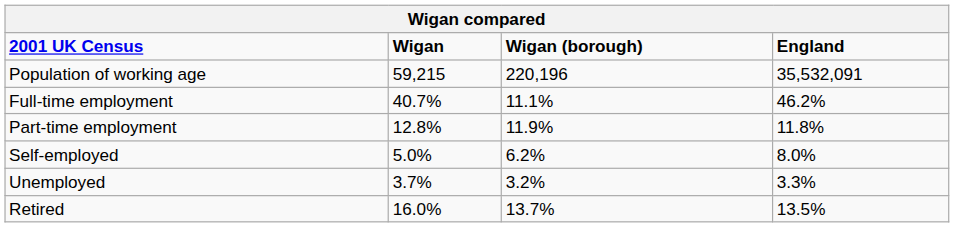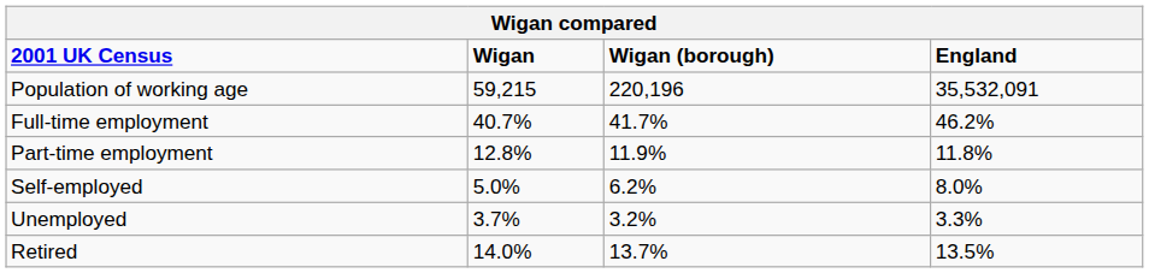 <table class="wikitable" style="float: right; margin-left: 1em; width: 40%; font-size: 90%;" cellspacing="5">
 <tr>
 <th colspan="4">Wigan compared</th>
 </tr>
 <tr>
 <td><strong><a href='#'>2001 UK Census</a></strong></td>
 <td><strong>Wigan</strong></td>
 <td><strong>Wigan (borough)</strong></td>
 <td><strong>England</strong></td>
 </tr>
 <tr>
 <td>Population of working age</td>
 <td>59,215</td>
 <td>220,196</td>
 <td>35,532,091</td>
 </tr>
 <tr>
 <td>Full-time employment</td>
 <td>40.7%</td>
-<td>11.1%</td>
+<td>41.7%</td>
 <td>46.2%</td>
 </tr>
 <tr>
 <td>Part-time employment</td>
 <td>12.8%</td>
 <td>11.9%</td>
 <td>11.8%</td>
 </tr>
 <tr>
 <td>Self-employed</td>
 <td>5.0%</td>
 <td>6.2%</td>
 <td>8.0%</td>
 </tr>
 <tr>
 <td>Unemployed</td>
 <td>3.7%</td>
 <td>3.2%</td>
 <td>3.3%</td>
 </tr>
 <tr>
 <td>Retired</td>
-<td>16.0%</td>
+<td>14.0%</td>
 <td>13.7%</td>
 <td>13.5%</td>
 </tr>
 </table>
